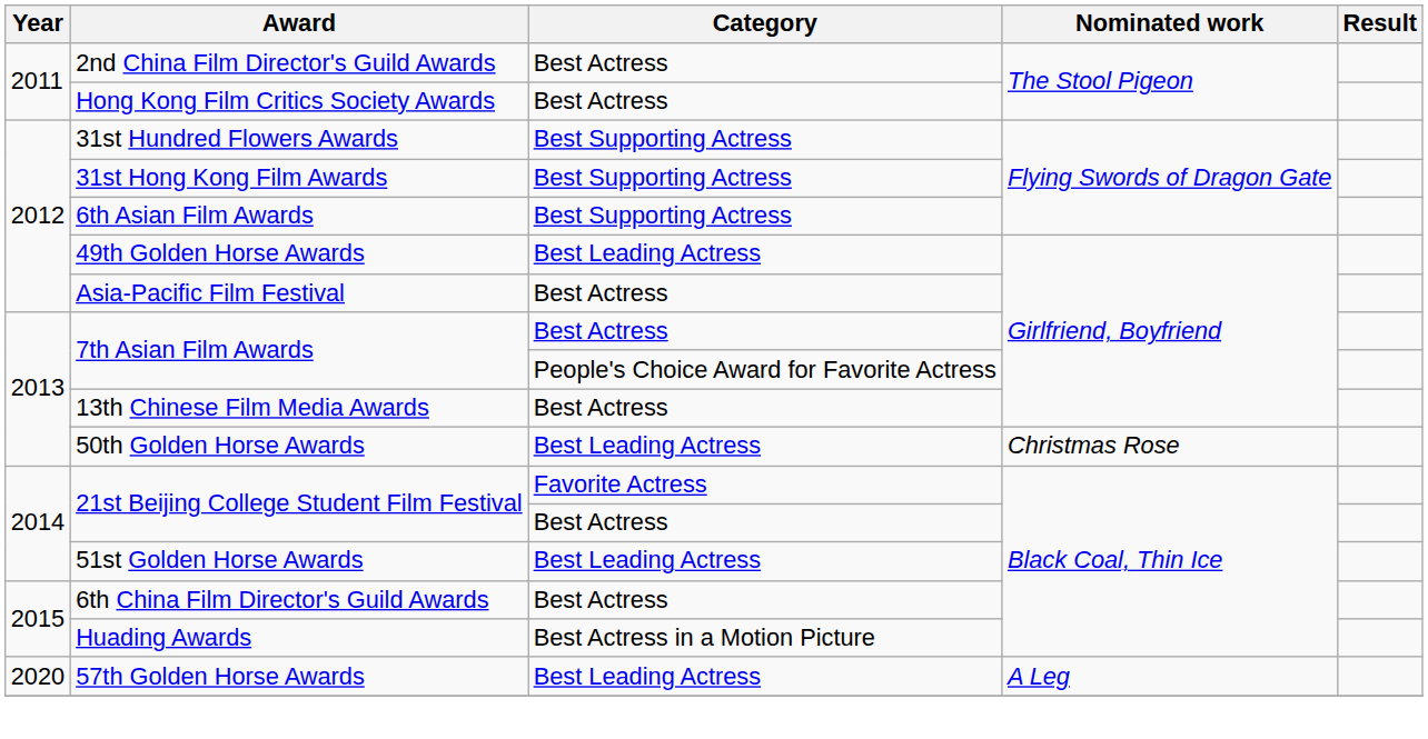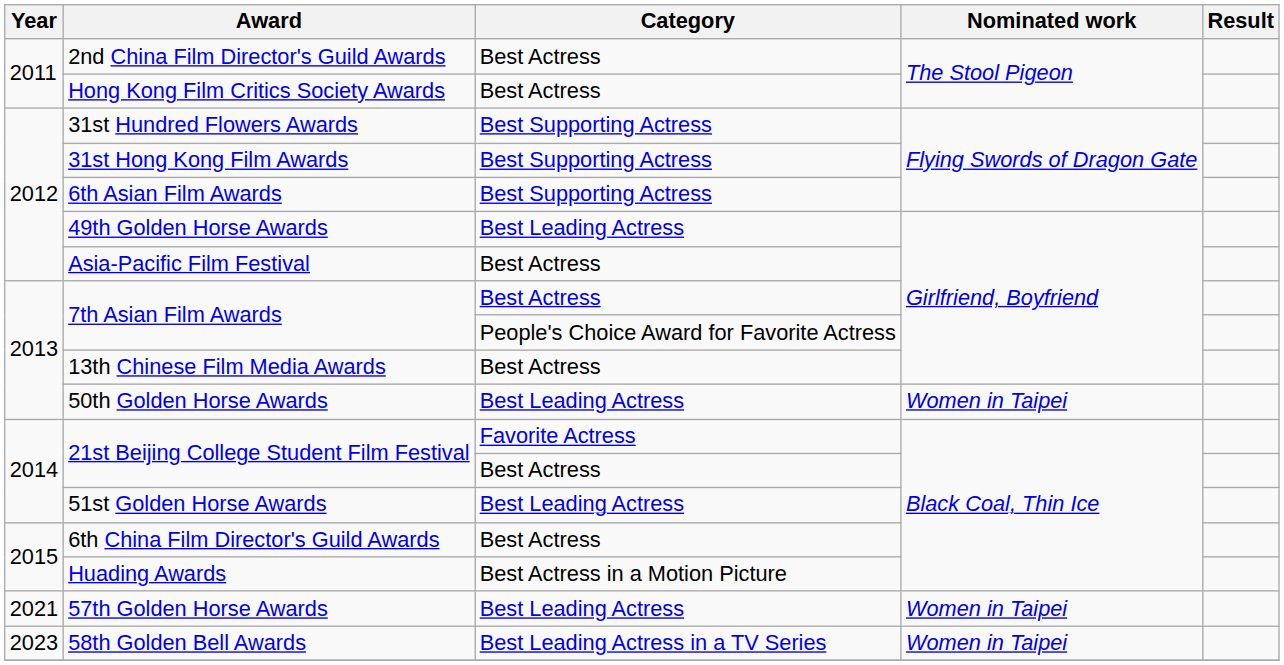 <table class="wikitable sortable">
 <tr>
 <th>Year</th>
 <th>Award</th>
 <th>Category</th>
 <th>Nominated work</th>
 <th>Result</th>
 </tr>
 <tr>
 <td rowspan=2>2011</td>
 <td>2nd <a href='#'>China Film Director's Guild Awards</a></td>
 <td>Best Actress</td>
 <td rowspan=2><em><a href='#'>The Stool Pigeon</a></em></td>
 <td></td>
 </tr>
 <tr>
 <td><a href='#'>Hong Kong Film Critics Society Awards</a></td>
 <td>Best Actress</td>
 <td></td>
 </tr>
 <tr>
 <td rowspan=5>2012</td>
 <td>31st <a href='#'>Hundred Flowers Awards</a></td>
 <td><a href='#'>Best Supporting Actress</a></td>
 <td rowspan=3><em><a href='#'>Flying Swords of Dragon Gate</a></em></td>
 <td></td>
 </tr>
 <tr>
 <td><a href='#'>31st Hong Kong Film Awards</a></td>
 <td><a href='#'>Best Supporting Actress</a></td>
 <td></td>
 </tr>
 <tr>
 <td><a href='#'>6th Asian Film Awards</a></td>
 <td><a href='#'>Best Supporting Actress</a></td>
 <td></td>
 </tr>
 <tr>
 <td><a href='#'>49th Golden Horse Awards</a></td>
 <td><a href='#'>Best Leading Actress</a></td>
 <td rowspan=5><em><a href='#'>Girlfriend, Boyfriend</a></em></td>
 <td></td>
 </tr>
 <tr>
 <td><a href='#'>Asia-Pacific Film Festival</a></td>
 <td>Best Actress</td>
 <td></td>
 </tr>
 <tr>
 <td rowspan=4>2013</td>
 <td rowspan=2><a href='#'>7th Asian Film Awards</a></td>
 <td><a href='#'>Best Actress</a></td>
 <td></td>
 </tr>
 <tr>
 <td>People's Choice Award for Favorite Actress</td>
 <td></td>
 </tr>
 <tr>
 <td>13th <a href='#'>Chinese Film Media Awards</a></td>
 <td>Best Actress</td>
 <td></td>
 </tr>
 <tr>
 <td>50th <a href='#'>Golden Horse Awards</a></td>
 <td><a href='#'>Best Leading Actress</a></td>
-<td><em>Christmas Rose</em></td>
+<td><em><a href='#'>Women in Taipei</a></em></td>
 <td></td>
 </tr>
 <tr>
 <td rowspan=3>2014</td>
 <td rowspan=2><a href='#'>21st Beijing College Student Film Festival</a></td>
 <td><a href='#'>Favorite Actress</a></td>
 <td rowspan=5><em><a href='#'>Black Coal, Thin Ice</a></em></td>
 <td></td>
 </tr>
 <tr>
 <td>Best Actress</td>
 <td></td>
 </tr>
 <tr>
 <td>51st <a href='#'>Golden Horse Awards</a></td>
 <td><a href='#'>Best Leading Actress</a></td>
 <td></td>
 </tr>
 <tr>
 <td rowspan=2>2015</td>
 <td>6th <a href='#'>China Film Director's Guild Awards</a></td>
 <td>Best Actress</td>
 <td></td>
 </tr>
 <tr>
 <td><a href='#'>Huading Awards</a></td>
 <td>Best Actress in a Motion Picture</td>
 <td></td>
 </tr>
 <tr>
-<td>2020</td>
+<td>2021</td>
 <td><a href='#'>57th Golden Horse Awards</a></td>
 <td><a href='#'>Best Leading Actress</a></td>
-<td><em><a href='#'>A Leg</a></em></td>
+<td><em><a href='#'>Women in Taipei</a></em></td>
+<td></td>
+</tr>
+<tr>
+<td>2023</td>
+<td><a href='#'>58th Golden Bell Awards</a></td>
+<td><a href='#'>Best Leading Actress in a TV Series</a></td>
+<td><em><a href='#'>Women in Taipei</a></em></td>
 <td></td>
 </tr>
 <tr>
 </tr>
 </table>
